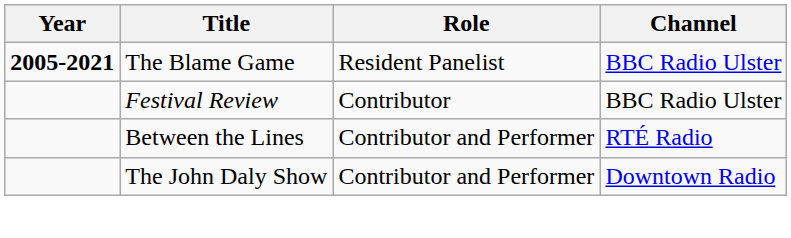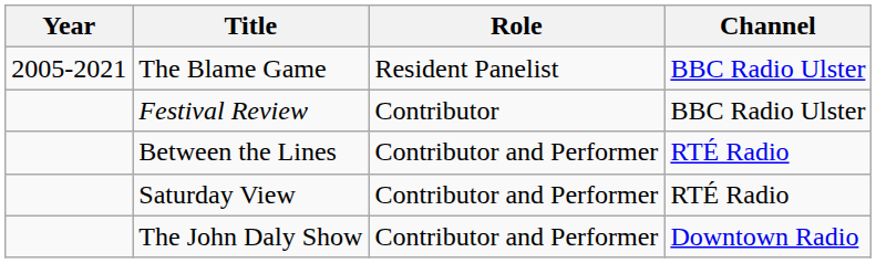 <table class="wikitable">
 <tr>
 <th>Year</th>
 <th>Title</th>
 <th>Role</th>
 <th>Channel</th>
 </tr>
 <tr>
-<td><strong>2005-2021</strong></td>
+<td>2005-2021</td>
 <td>The Blame Game</td>
 <td>Resident Panelist</td>
 <td><a href='#'>BBC Radio Ulster</a></td>
 </tr>
 <tr>
 <td></td>
 <td><em>Festival Review</em></td>
 <td>Contributor</td>
 <td>BBC Radio Ulster</td>
 </tr>
 <tr>
 <td></td>
 <td>Between the Lines</td>
 <td>Contributor and Performer</td>
 <td><a href='#'>RTÉ Radio</a></td>
 </tr>
 <tr>
 <td></td>
+<td>Saturday View</td>
+<td>Contributor and Performer</td>
+<td>RTÉ Radio</td>
+</tr>
+<tr>
+<td></td>
 <td>The John Daly Show</td>
 <td>Contributor and Performer</td>
 <td><a href='#'>Downtown Radio</a></td>
 </tr>
 </table>
